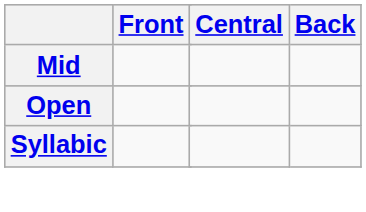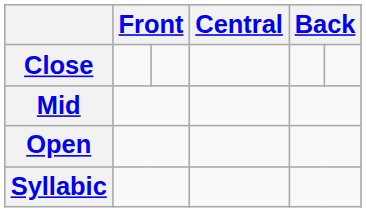 <table class="wikitable" style="text-align:center">
 <tr>
 <th></th>
 <th colspan="2"><a href='#'>Front</a></th>
 <th><a href='#'>Central</a></th>
 <th colspan="2"><a href='#'>Back</a></th>
+</tr>
+<tr align="center">
+<th><a href='#'>Close</a></th>
+<td></td>
+<td></td>
+<td></td>
+<td></td>
+<td></td>
 </tr>
 <tr align="center">
 <th><a href='#'>Mid</a></th>
 <td colspan="2"></td>
 <td></td>
 <td colspan="2"></td>
 </tr>
 <tr align="center">
 <th><a href='#'>Open</a></th>
 <td colspan="2"></td>
 <td></td>
 <td colspan="2"></td>
 </tr>
 <tr>
 <th><a href='#'>Syllabic</a></th>
 <td colspan="2"></td>
 <td></td>
 <td colspan="2"></td>
 </tr>
 </table>
